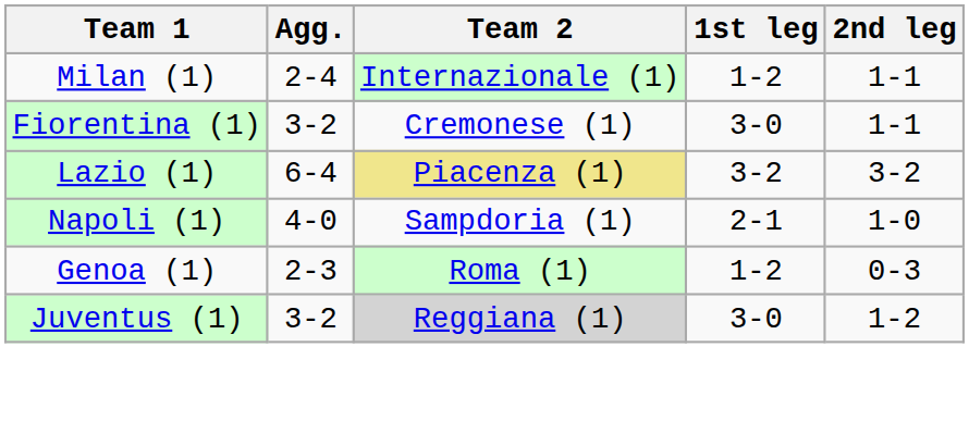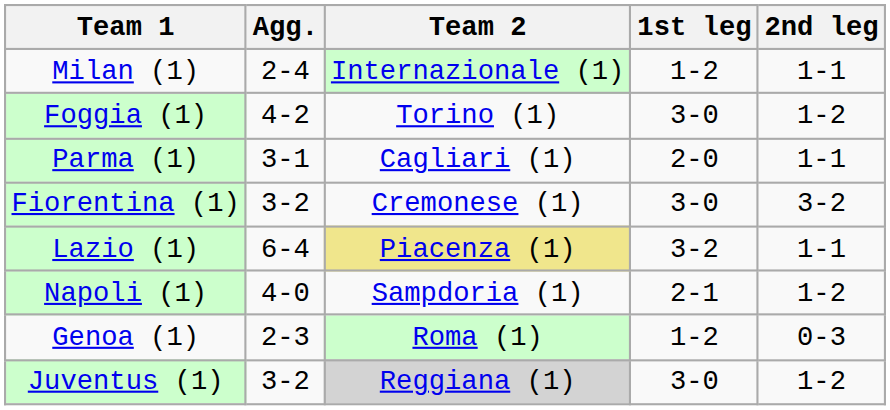 <table class="wikitable" style="text-align: center">
 <tr>
 <th>Team 1</th>
 <th>Agg.</th>
 <th>Team 2</th>
 <th>1st leg</th>
 <th>2nd leg</th>
 </tr>
 <tr>
 <td><a href='#'>Milan</a> (1)</td>
 <td>2-4</td>
 <td bgcolor="ccffcc"><a href='#'>Internazionale</a> (1)</td>
 <td>1-2</td>
 <td>1-1</td>
 </tr>
 <tr>
+<td bgcolor="ccffcc"><a href='#'>Foggia</a> (1)</td>
+<td>4-2</td>
+<td><a href='#'>Torino</a> (1)</td>
+<td>3-0</td>
+<td>1-2</td>
+</tr>
+<tr>
+<td bgcolor="ccffcc"><a href='#'>Parma</a> (1)</td>
+<td>3-1</td>
+<td><a href='#'>Cagliari</a> (1)</td>
+<td>2-0</td>
+<td>1-1</td>
+</tr>
+<tr>
 <td bgcolor="ccffcc"><a href='#'>Fiorentina</a> (1)</td>
 <td>3-2</td>
 <td><a href='#'>Cremonese</a> (1)</td>
 <td>3-0</td>
-<td>1-1</td>
+<td>3-2</td>
 </tr>
 <tr>
 <td bgcolor="ccffcc"><a href='#'>Lazio</a> (1)</td>
 <td>6-4</td>
 <td style="background: khaki;"><a href='#'>Piacenza</a> (1)</td>
 <td>3-2</td>
-<td>3-2</td>
+<td>1-1</td>
 </tr>
 <tr>
 <td bgcolor="ccffcc"><a href='#'>Napoli</a> (1)</td>
 <td>4-0</td>
 <td><a href='#'>Sampdoria</a> (1)</td>
 <td>2-1</td>
-<td>1-0</td>
+<td>1-2</td>
 </tr>
 <tr>
 <td><a href='#'>Genoa</a> (1)</td>
 <td>2-3</td>
 <td bgcolor="ccffcc"><a href='#'>Roma</a> (1)</td>
 <td>1-2</td>
 <td>0-3</td>
 </tr>
 <tr>
 <td bgcolor="ccffcc"><a href='#'>Juventus</a> (1)</td>
 <td>3-2</td>
 <td style="background: lightgrey;"><a href='#'>Reggiana</a> (1)</td>
 <td>3-0</td>
 <td>1-2</td>
 </tr>
 </table>
